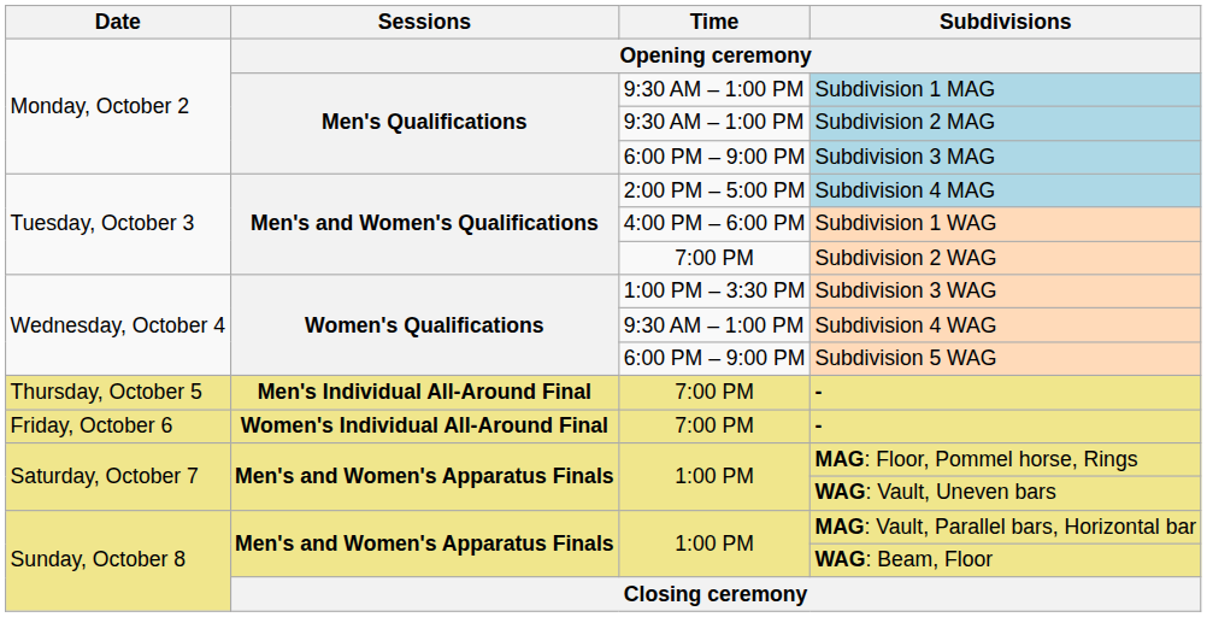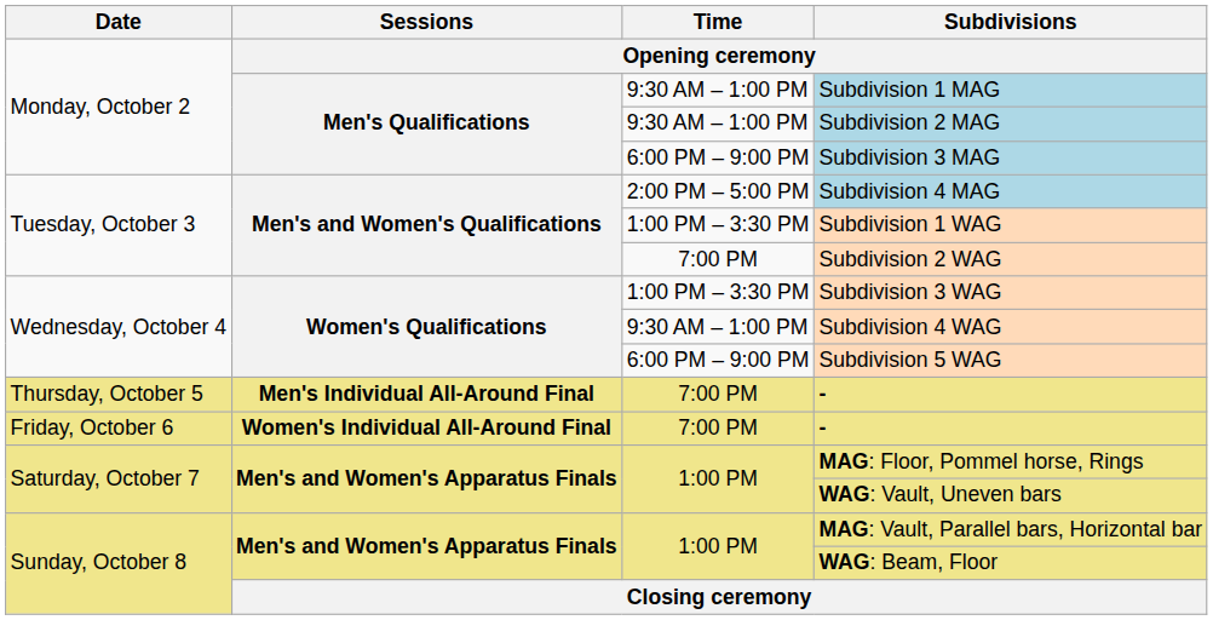 <table class="wikitable">
 <tr>
 <th>Date</th>
 <th>Sessions</th>
 <th>Time</th>
 <th>Subdivisions</th>
 </tr>
 <tr>
 <td rowspan="4">Monday, October 2</td>
 <th colspan="3">Opening ceremony</th>
 </tr>
 <tr>
 <th rowspan="3">Men's Qualifications</th>
 <td>9:30 AM – 1:00 PM</td>
 <td bgcolor="add8e6">Subdivision 1 MAG</td>
 </tr>
 <tr>
 <td>9:30 AM – 1:00 PM</td>
 <td bgcolor="add8e6">Subdivision 2 MAG</td>
 </tr>
 <tr>
 <td>6:00 PM – 9:00 PM</td>
 <td bgcolor="add8e6">Subdivision 3 MAG</td>
 </tr>
 <tr>
 <td rowspan="3">Tuesday, October 3</td>
 <th rowspan="3">Men's and Women's Qualifications</th>
 <td>2:00 PM – 5:00 PM</td>
 <td bgcolor="add8e6">Subdivision 4 MAG</td>
 </tr>
 <tr>
-<td>4:00 PM – 6:00 PM</td>
+<td>1:00 PM – 3:30 PM</td>
 <td bgcolor="ffdab9">Subdivision 1 WAG</td>
 </tr>
 <tr>
 <td align="center">7:00 PM</td>
 <td bgcolor="ffdab9">Subdivision 2 WAG</td>
 </tr>
 <tr>
 <td rowspan="3">Wednesday, October 4</td>
 <th rowspan="3">Women's Qualifications</th>
 <td>1:00 PM – 3:30 PM</td>
 <td bgcolor="ffdab9">Subdivision 3 WAG</td>
 </tr>
 <tr>
 <td>9:30 AM – 1:00 PM</td>
 <td bgcolor="ffdab9">Subdivision 4 WAG</td>
 </tr>
 <tr>
 <td>6:00 PM – 9:00 PM</td>
 <td bgcolor="ffdab9">Subdivision 5 WAG</td>
 </tr>
 <tr bgcolor="F0E68C">
 <td>Thursday, October 5</td>
 <td align="center"><strong>Men's Individual All-Around Final</strong></td>
 <td align="center">7:00 PM</td>
 <td><strong>-</strong></td>
 </tr>
 <tr bgcolor="F0E68C">
 <td>Friday, October 6</td>
 <td align="center"><strong>Women's Individual All-Around Final</strong></td>
 <td align="center">7:00 PM</td>
 <td><strong>-</strong></td>
 </tr>
 <tr bgcolor="F0E68C">
 <td rowspan="2">Saturday, October 7</td>
 <td rowspan="2" align="center"><strong>Men's and Women's Apparatus Finals</strong></td>
 <td rowspan="2" align="center">1:00 PM</td>
 <td><strong>MAG</strong>: Floor, Pommel horse, Rings</td>
 </tr>
 <tr bgcolor="F0E68C">
 <td><strong>WAG</strong>: Vault, Uneven bars</td>
 </tr>
 <tr bgcolor="F0E68C">
 <td rowspan="3">Sunday, October 8</td>
 <td rowspan="2" align="center"><strong>Men's and Women's Apparatus Finals</strong></td>
 <td rowspan="2" align="center">1:00 PM</td>
 <td><strong>MAG</strong>: Vault, Parallel bars, Horizontal bar</td>
 </tr>
 <tr bgcolor="F0E68C">
 <td><strong>WAG</strong>: Beam, Floor</td>
 </tr>
 <tr>
 <th colspan="3">Closing ceremony</th>
 </tr>
 </table>
